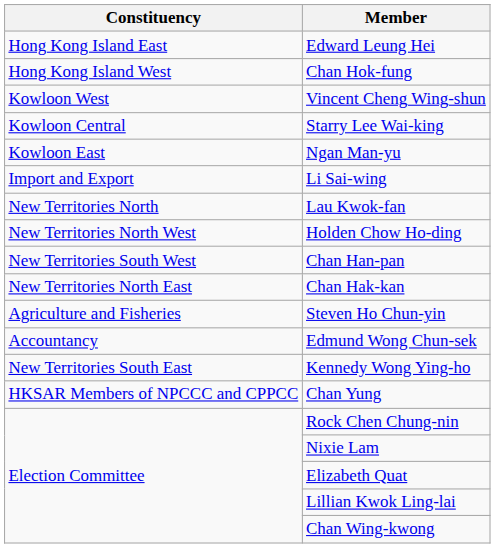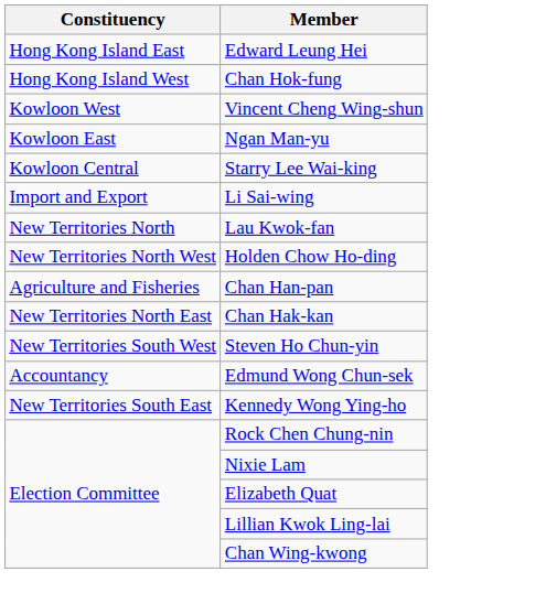 <table class="wikitable" style="text-align:left;">
 <tr>
 <th>Constituency</th>
 <th>Member</th>
 </tr>
 <tr>
 <td><a href='#'>Hong Kong Island East</a></td>
 <td><a href='#'>Edward Leung Hei</a></td>
 </tr>
 <tr>
 <td><a href='#'>Hong Kong Island West</a></td>
 <td><a href='#'>Chan Hok-fung</a></td>
 </tr>
 <tr>
 <td><a href='#'>Kowloon West</a></td>
 <td><a href='#'>Vincent Cheng Wing-shun</a></td>
 </tr>
 <tr>
+<td><a href='#'>Kowloon East</a></td>
+<td><a href='#'>Ngan Man-yu</a></td>
+</tr>
+<tr>
 <td><a href='#'>Kowloon Central</a></td>
 <td><a href='#'>Starry Lee Wai-king</a></td>
-</tr>
-<tr>
-<td><a href='#'>Kowloon East</a></td>
-<td><a href='#'>Ngan Man-yu</a></td>
 </tr>
 <tr>
 <td><a href='#'>Import and Export</a></td>
 <td><a href='#'>Li Sai-wing</a></td>
 </tr>
 <tr>
 <td><a href='#'>New Territories North</a></td>
 <td><a href='#'>Lau Kwok-fan</a></td>
 </tr>
 <tr>
 <td><a href='#'>New Territories North West</a></td>
 <td><a href='#'>Holden Chow Ho-ding</a></td>
 </tr>
 <tr>
-<td><a href='#'>New Territories South West</a></td>
+<td><a href='#'>Agriculture and Fisheries</a></td>
 <td><a href='#'>Chan Han-pan</a></td>
 </tr>
 <tr>
 <td><a href='#'>New Territories North East</a></td>
 <td><a href='#'>Chan Hak-kan</a></td>
 </tr>
 <tr>
-<td><a href='#'>Agriculture and Fisheries</a></td>
+<td><a href='#'>New Territories South West</a></td>
 <td><a href='#'>Steven Ho Chun-yin</a></td>
 </tr>
 <tr>
 <td><a href='#'>Accountancy</a></td>
 <td><a href='#'>Edmund Wong Chun-sek</a></td>
 </tr>
 <tr>
 <td><a href='#'>New Territories South East</a></td>
 <td><a href='#'>Kennedy Wong Ying-ho</a></td>
-</tr>
-<tr>
-<td><a href='#'>HKSAR Members of NPCCC and CPPCC</a></td>
-<td><a href='#'>Chan Yung</a></td>
 </tr>
 <tr>
 <td rowspan="5"><a href='#'>Election Committee</a></td>
 <td><a href='#'>Rock Chen Chung-nin</a></td>
 </tr>
 <tr>
 <td><a href='#'>Nixie Lam</a></td>
 </tr>
 <tr>
 <td><a href='#'>Elizabeth Quat</a></td>
 </tr>
 <tr>
 <td><a href='#'>Lillian Kwok Ling-lai</a></td>
 </tr>
 <tr>
 <td><a href='#'>Chan Wing-kwong</a></td>
 </tr>
 </table>
